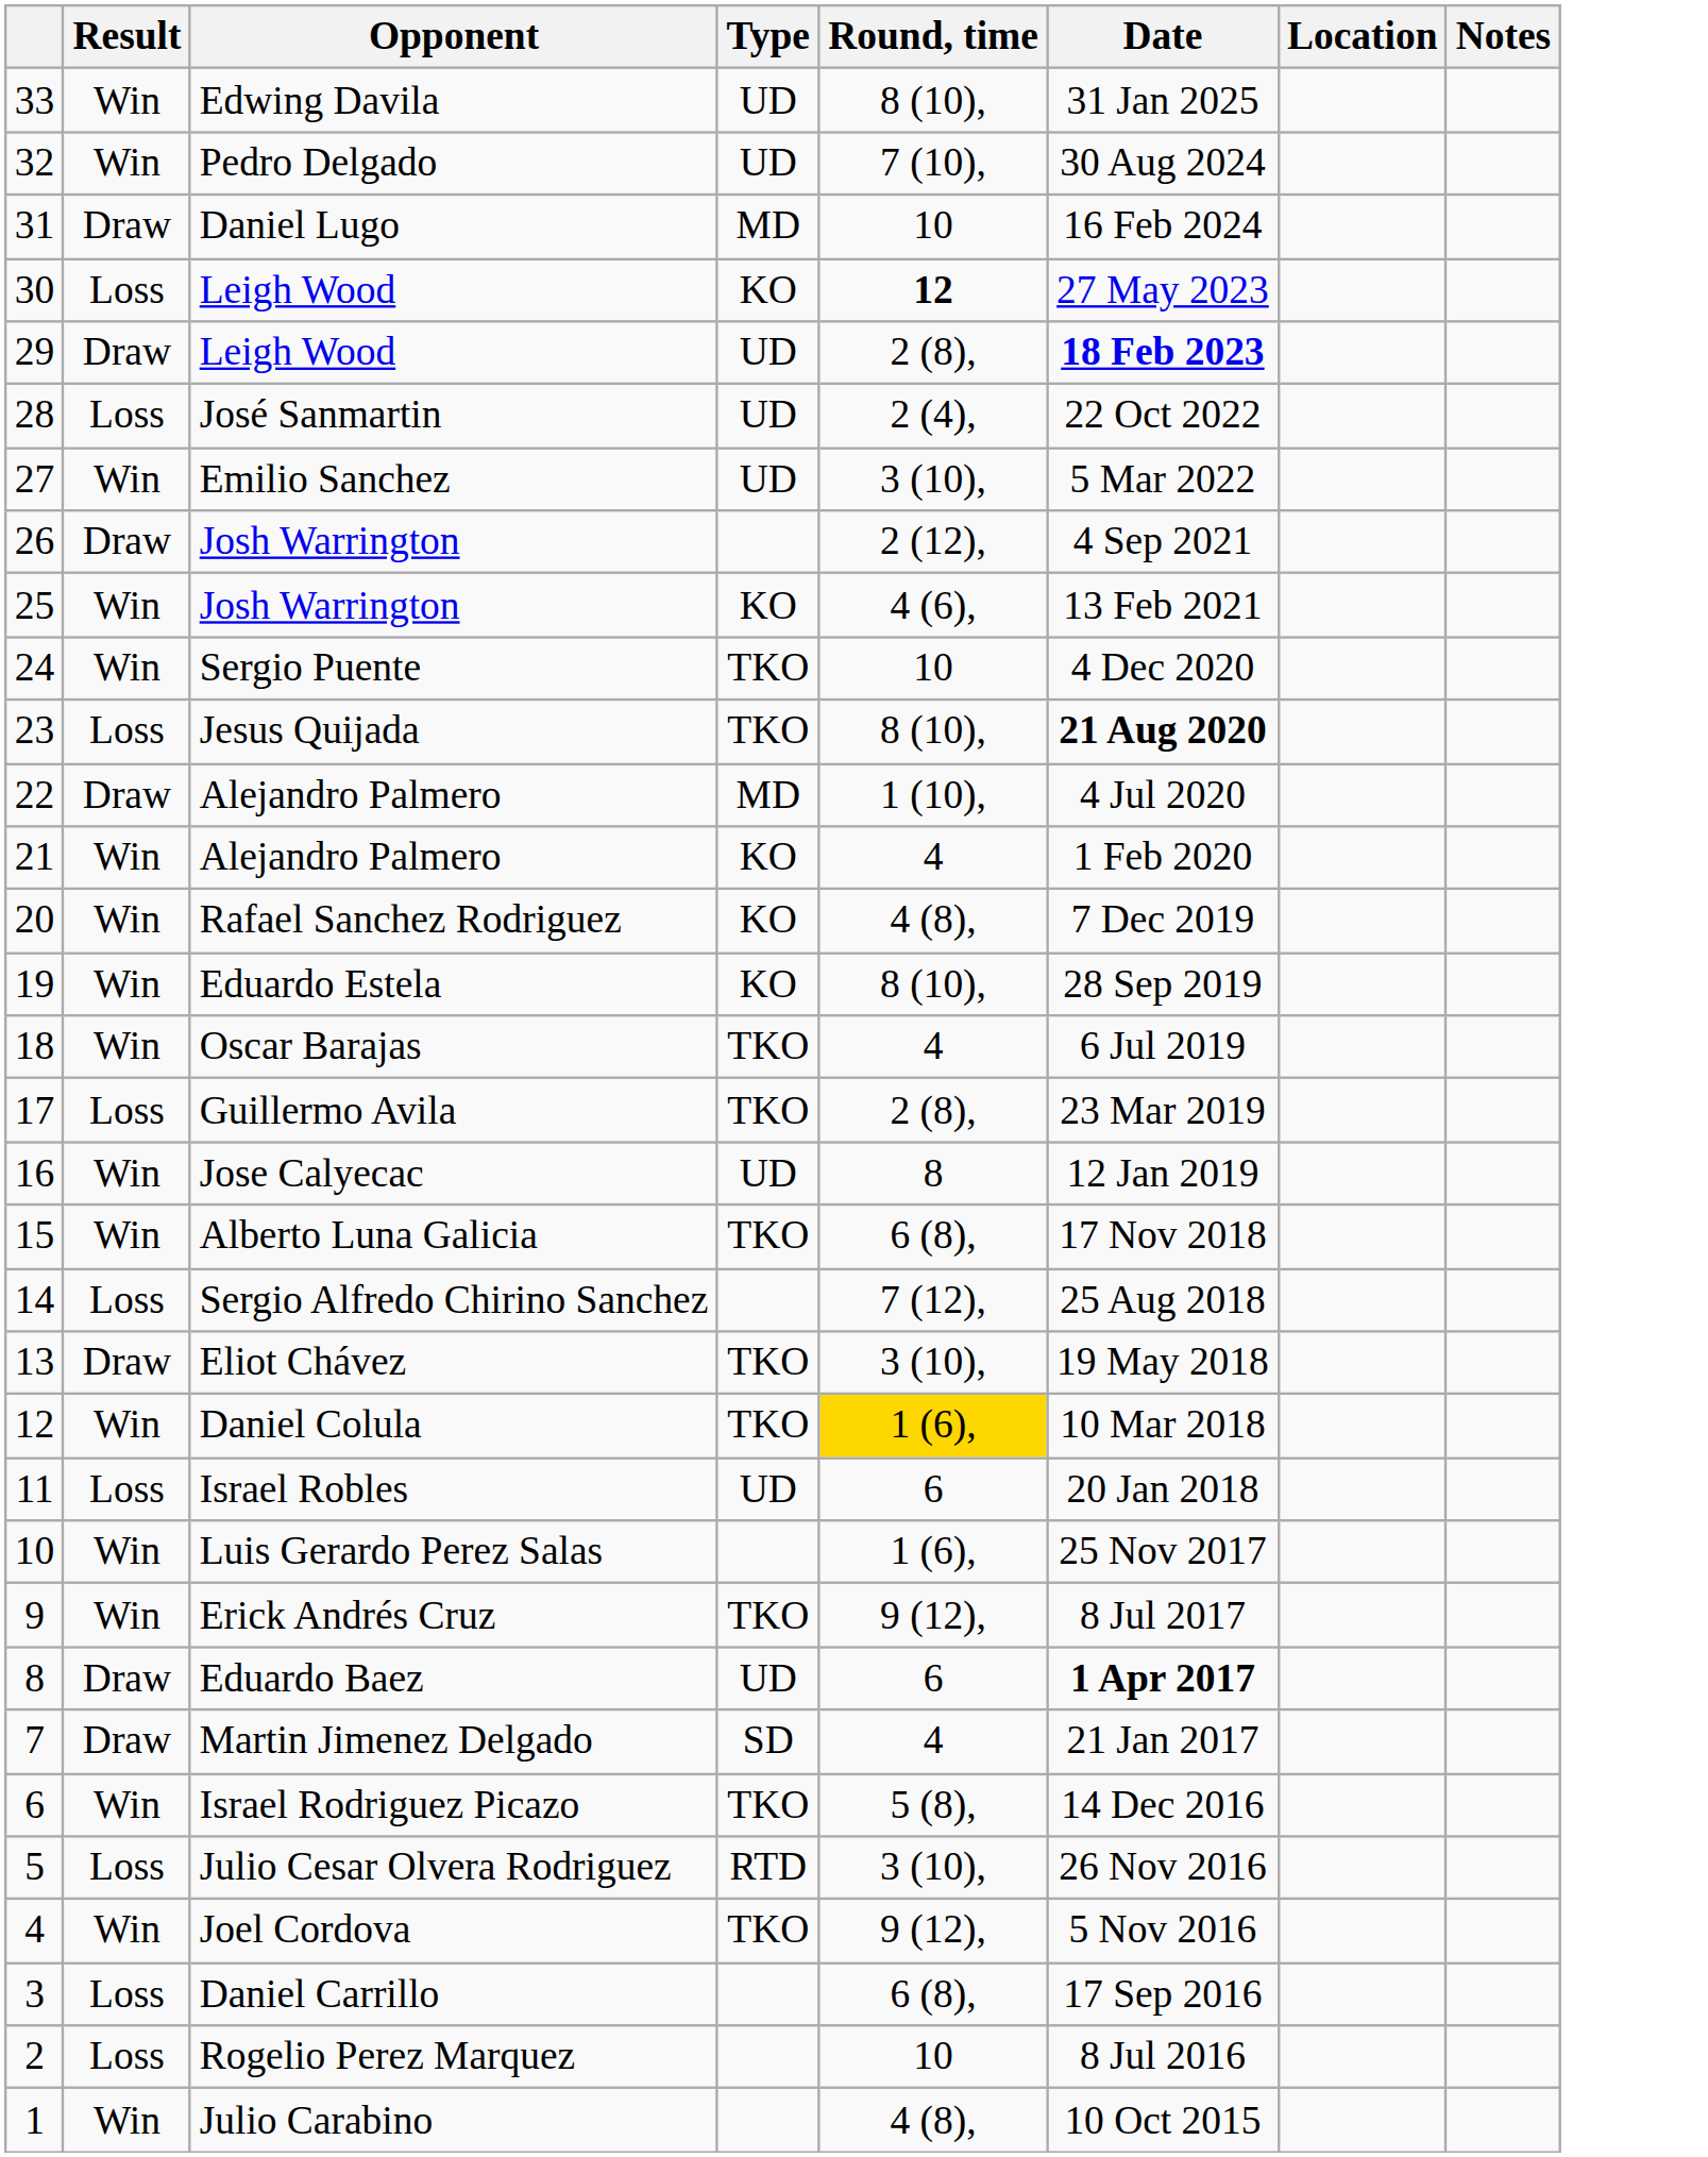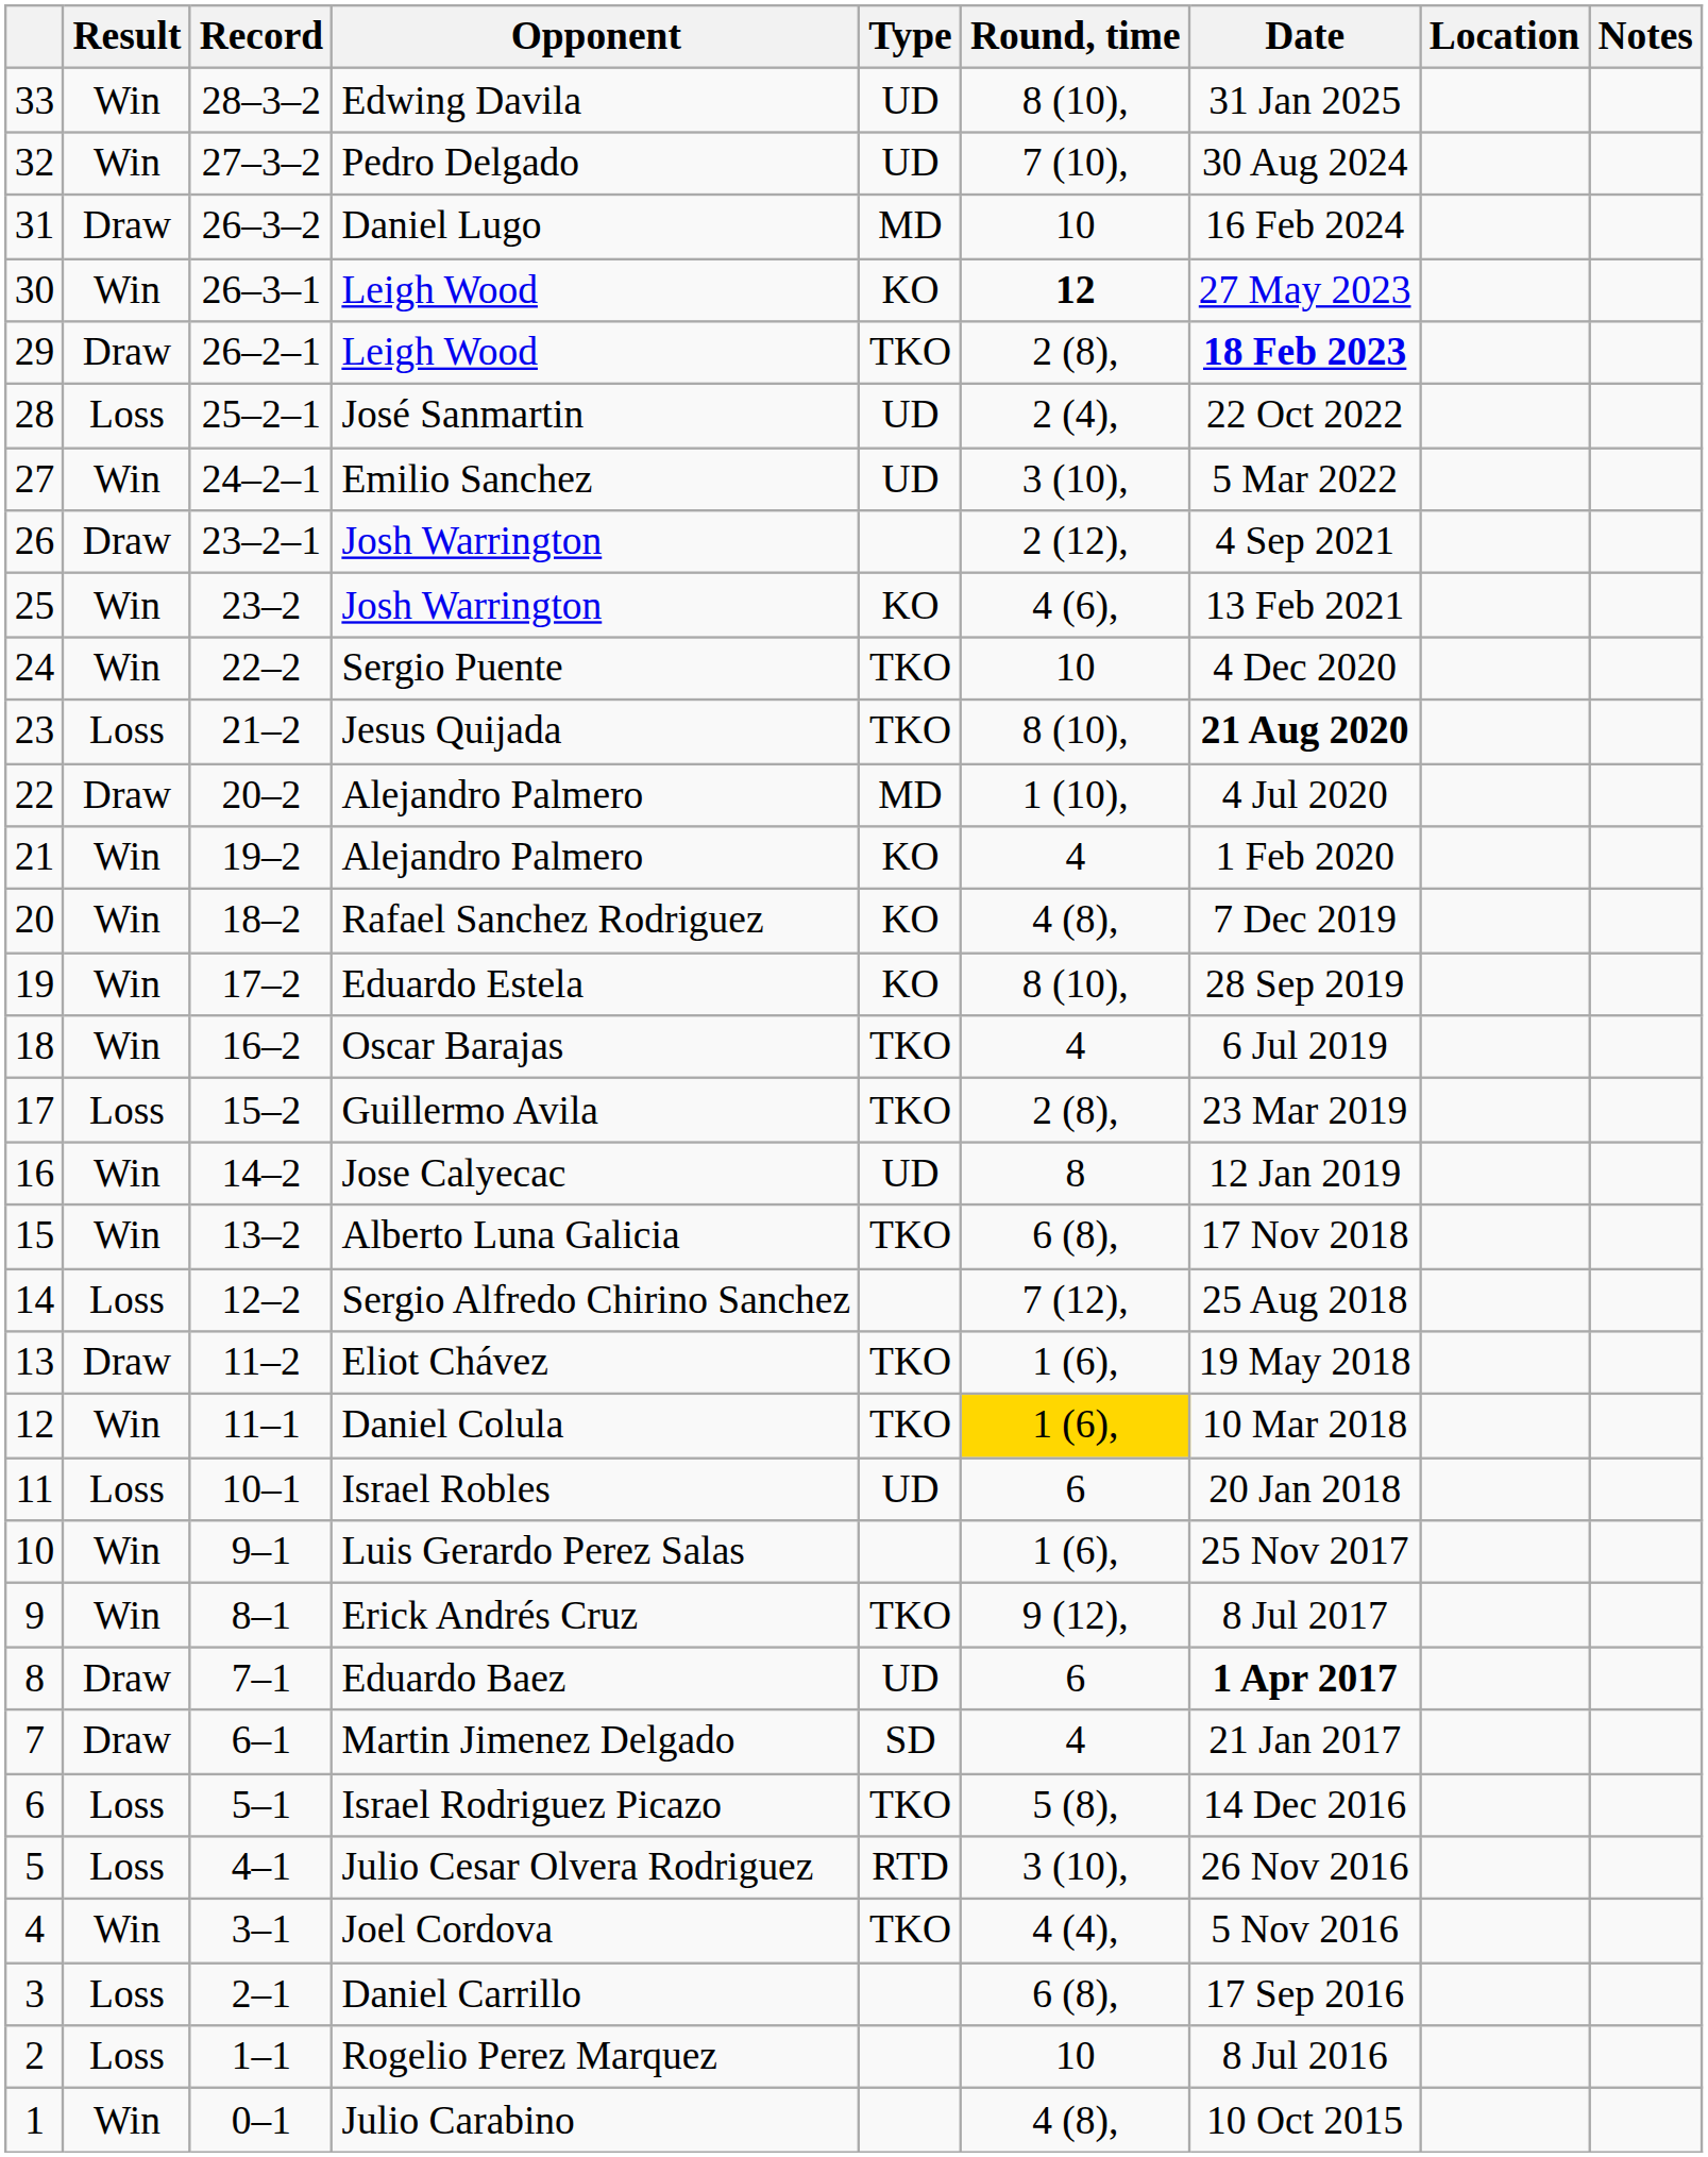 <table class="wikitable" style="text-align:center">
 <tr>
 <th></th>
 <th>Result</th>
+<th>Record</th>
 <th>Opponent</th>
 <th>Type</th>
 <th>Round, time</th>
 <th>Date</th>
 <th>Location</th>
 <th>Notes</th>
 </tr>
 <tr>
 <td>33</td>
 <td>Win</td>
+<td>28–3–2</td>
 <td align=left>Edwing Davila</td>
 <td>UD</td>
 <td>8 (10), </td>
 <td>31 Jan 2025</td>
 <td align=left></td>
 <td></td>
 </tr>
 <tr>
 <td>32</td>
 <td>Win</td>
+<td>27–3–2</td>
 <td align=left>Pedro Delgado</td>
 <td>UD</td>
 <td>7 (10), </td>
 <td>30 Aug 2024</td>
 <td align=left></td>
 <td></td>
 </tr>
 <tr>
 <td>31</td>
 <td>Draw</td>
+<td>26–3–2</td>
 <td align=left>Daniel Lugo</td>
 <td>MD</td>
 <td>10</td>
 <td>16 Feb 2024</td>
 <td align=left></td>
 <td></td>
 </tr>
 <tr>
 <td>30</td>
-<td>Loss</td>
+<td>Win</td>
+<td>26–3–1</td>
 <td align=left><a href='#'>Leigh Wood</a></td>
 <td>KO</td>
 <td><strong>12</strong></td>
 <td><a href='#'>27 May 2023</a></td>
 <td align=left></td>
 <td align=left></td>
 </tr>
 <tr>
 <td>29</td>
 <td>Draw</td>
+<td>26–2–1</td>
 <td align=left><a href='#'>Leigh Wood</a></td>
-<td>UD</td>
+<td>TKO</td>
 <td>2 (8), </td>
 <td><strong><a href='#'>18 Feb 2023</a></strong></td>
 <td align=left></td>
 <td align=left></td>
 </tr>
 <tr>
 <td>28</td>
 <td>Loss</td>
+<td>25–2–1</td>
 <td align=left>José Sanmartin</td>
 <td>UD</td>
 <td>2 (4), </td>
 <td>22 Oct 2022</td>
 <td align=left></td>
 <td align=left></td>
 </tr>
 <tr>
 <td>27</td>
 <td>Win</td>
+<td>24–2–1</td>
 <td align=left>Emilio Sanchez</td>
 <td>UD</td>
 <td>3 (10), </td>
 <td>5 Mar 2022</td>
 <td align=left></td>
 <td align=left></td>
 </tr>
 <tr>
 <td>26</td>
 <td>Draw</td>
+<td>23–2–1</td>
 <td align=left><a href='#'>Josh Warrington</a></td>
 <td></td>
 <td>2 (12), </td>
 <td>4 Sep 2021</td>
 <td align=left></td>
 <td align=left></td>
 </tr>
 <tr>
 <td>25</td>
 <td>Win</td>
+<td>23–2</td>
 <td align=left><a href='#'>Josh Warrington</a></td>
 <td>KO</td>
 <td>4 (6), </td>
 <td>13 Feb 2021</td>
 <td align=left></td>
 <td align=left></td>
 </tr>
 <tr>
 <td>24</td>
 <td>Win</td>
+<td>22–2</td>
 <td align=left>Sergio Puente</td>
 <td>TKO</td>
 <td>10</td>
 <td>4 Dec 2020</td>
 <td align=left></td>
 <td align=left></td>
 </tr>
 <tr>
 <td>23</td>
 <td>Loss</td>
+<td>21–2</td>
 <td align=left>Jesus Quijada</td>
 <td>TKO</td>
 <td>8 (10), </td>
 <td><strong>21 Aug 2020</strong></td>
 <td align=left></td>
 <td align=left></td>
 </tr>
 <tr>
 <td>22</td>
 <td>Draw</td>
+<td>20–2</td>
 <td align=left>Alejandro Palmero</td>
 <td>MD</td>
 <td>1 (10), </td>
 <td>4 Jul 2020</td>
 <td align=left></td>
 <td align=left></td>
 </tr>
 <tr>
 <td>21</td>
 <td>Win</td>
+<td>19–2</td>
 <td align=left>Alejandro Palmero</td>
 <td>KO</td>
 <td>4</td>
 <td>1 Feb 2020</td>
 <td align=left></td>
 <td align=left></td>
 </tr>
 <tr>
 <td>20</td>
 <td>Win</td>
+<td>18–2</td>
 <td align=left>Rafael Sanchez Rodriguez</td>
 <td>KO</td>
 <td>4 (8), </td>
 <td>7 Dec 2019</td>
 <td align=left></td>
 <td align=left></td>
 </tr>
 <tr>
 <td>19</td>
 <td>Win</td>
+<td>17–2</td>
 <td align=left>Eduardo Estela</td>
 <td>KO</td>
 <td>8 (10),</td>
 <td>28 Sep 2019</td>
 <td align=left></td>
 <td align=left></td>
 </tr>
 <tr>
 <td>18</td>
 <td>Win</td>
+<td>16–2</td>
 <td align=left>Oscar Barajas</td>
 <td>TKO</td>
 <td>4</td>
 <td>6 Jul 2019</td>
 <td align=left></td>
 <td align=left></td>
 </tr>
 <tr>
 <td>17</td>
 <td>Loss</td>
+<td>15–2</td>
 <td align=left>Guillermo Avila</td>
 <td>TKO</td>
 <td>2 (8), </td>
 <td>23 Mar 2019</td>
 <td align=left></td>
 <td align=left></td>
 </tr>
 <tr>
 <td>16</td>
 <td>Win</td>
+<td>14–2</td>
 <td align=left>Jose Calyecac</td>
 <td>UD</td>
 <td>8</td>
 <td>12 Jan 2019</td>
 <td align=left></td>
 <td align=left></td>
 </tr>
 <tr>
 <td>15</td>
 <td>Win</td>
+<td>13–2</td>
 <td align=left>Alberto Luna Galicia</td>
 <td>TKO</td>
 <td>6 (8), </td>
 <td>17 Nov 2018</td>
 <td align=left></td>
 <td align=left></td>
 </tr>
 <tr>
 <td>14</td>
 <td>Loss</td>
+<td>12–2</td>
 <td align=left>Sergio Alfredo Chirino Sanchez</td>
 <td></td>
 <td>7 (12), </td>
 <td>25 Aug 2018</td>
 <td align=left></td>
 <td align=left></td>
 </tr>
 <tr>
 <td>13</td>
 <td>Draw</td>
+<td>11–2</td>
 <td align=left>Eliot Chávez</td>
 <td>TKO</td>
-<td>3 (10), </td>
+<td>1 (6), </td>
 <td>19 May 2018</td>
 <td align=left></td>
 <td align=left></td>
 </tr>
 <tr>
 <td>12</td>
 <td>Win</td>
+<td>11–1</td>
 <td align=left>Daniel Colula</td>
 <td>TKO</td>
 <td style="background: gold;">1 (6), </td>
 <td>10 Mar 2018</td>
 <td align=left></td>
 <td align=left></td>
 </tr>
 <tr>
 <td>11</td>
 <td>Loss</td>
+<td>10–1</td>
 <td align=left>Israel Robles</td>
 <td>UD</td>
 <td>6</td>
 <td>20 Jan 2018</td>
 <td align=left></td>
 <td align=left></td>
 </tr>
 <tr>
 <td>10</td>
 <td>Win</td>
+<td>9–1</td>
 <td align=left>Luis Gerardo Perez Salas</td>
 <td></td>
 <td>1 (6), </td>
 <td>25 Nov 2017</td>
 <td align=left></td>
 <td align=left></td>
 </tr>
 <tr>
 <td>9</td>
 <td>Win</td>
+<td>8–1</td>
 <td align=left>Erick Andrés Cruz</td>
 <td>TKO</td>
 <td>9 (12), </td>
 <td>8 Jul 2017</td>
 <td align=left></td>
 <td align=left></td>
 </tr>
 <tr>
 <td>8</td>
 <td>Draw</td>
+<td>7–1</td>
 <td align=left>Eduardo Baez</td>
 <td>UD</td>
 <td>6</td>
 <td><strong>1 Apr 2017</strong></td>
 <td align=left></td>
 <td align=left></td>
 </tr>
 <tr>
 <td>7</td>
 <td>Draw</td>
+<td>6–1</td>
 <td align=left>Martin Jimenez Delgado</td>
 <td>SD</td>
 <td>4</td>
 <td>21 Jan 2017</td>
 <td align=left></td>
 <td align=left></td>
 </tr>
 <tr>
 <td>6</td>
-<td>Win</td>
+<td>Loss</td>
+<td>5–1</td>
 <td align=left>Israel Rodriguez Picazo</td>
 <td>TKO</td>
 <td>5 (8), </td>
 <td>14 Dec 2016</td>
 <td align=left></td>
 <td align=left></td>
 </tr>
 <tr>
 <td>5</td>
 <td>Loss</td>
+<td>4–1</td>
 <td align=left>Julio Cesar Olvera Rodriguez</td>
 <td>RTD</td>
 <td>3 (10), </td>
 <td>26 Nov 2016</td>
 <td align=left></td>
 <td align=left></td>
 </tr>
 <tr>
 <td>4</td>
 <td>Win</td>
+<td>3–1</td>
 <td align=left>Joel Cordova</td>
 <td>TKO</td>
-<td>9 (12), </td>
+<td>4 (4), </td>
 <td>5 Nov 2016</td>
 <td align=left></td>
 <td align=left></td>
 </tr>
 <tr>
 <td>3</td>
 <td>Loss</td>
+<td>2–1</td>
 <td align=left>Daniel Carrillo</td>
 <td></td>
 <td>6 (8), </td>
 <td>17 Sep 2016</td>
 <td align=left></td>
 <td align=left></td>
 </tr>
 <tr>
 <td>2</td>
 <td>Loss</td>
+<td>1–1</td>
 <td align=left>Rogelio Perez Marquez</td>
 <td></td>
 <td>10</td>
 <td>8 Jul 2016</td>
 <td align=left></td>
 <td align=left></td>
 </tr>
 <tr>
 <td>1</td>
 <td>Win</td>
+<td>0–1</td>
 <td align=left>Julio Carabino</td>
 <td></td>
 <td>4 (8), </td>
 <td>10 Oct 2015</td>
 <td align=left></td>
 <td align=left></td>
 </tr>
 </table>
